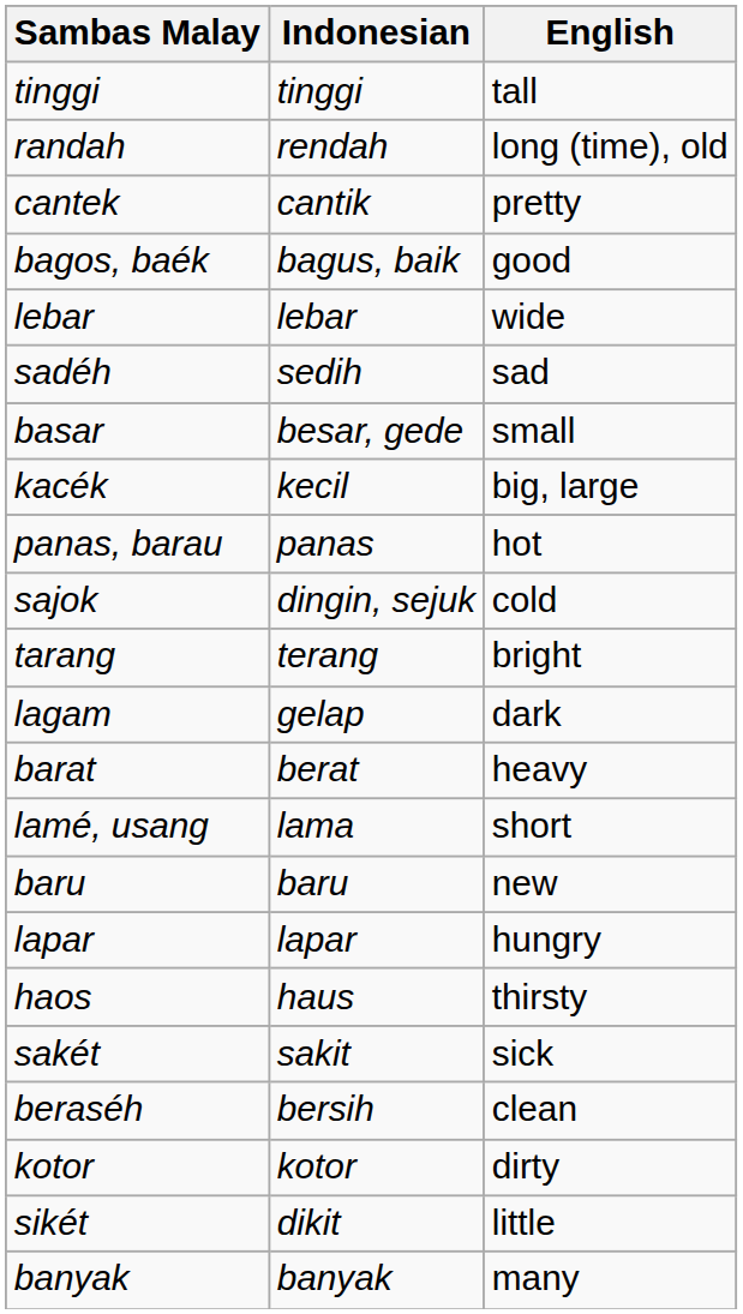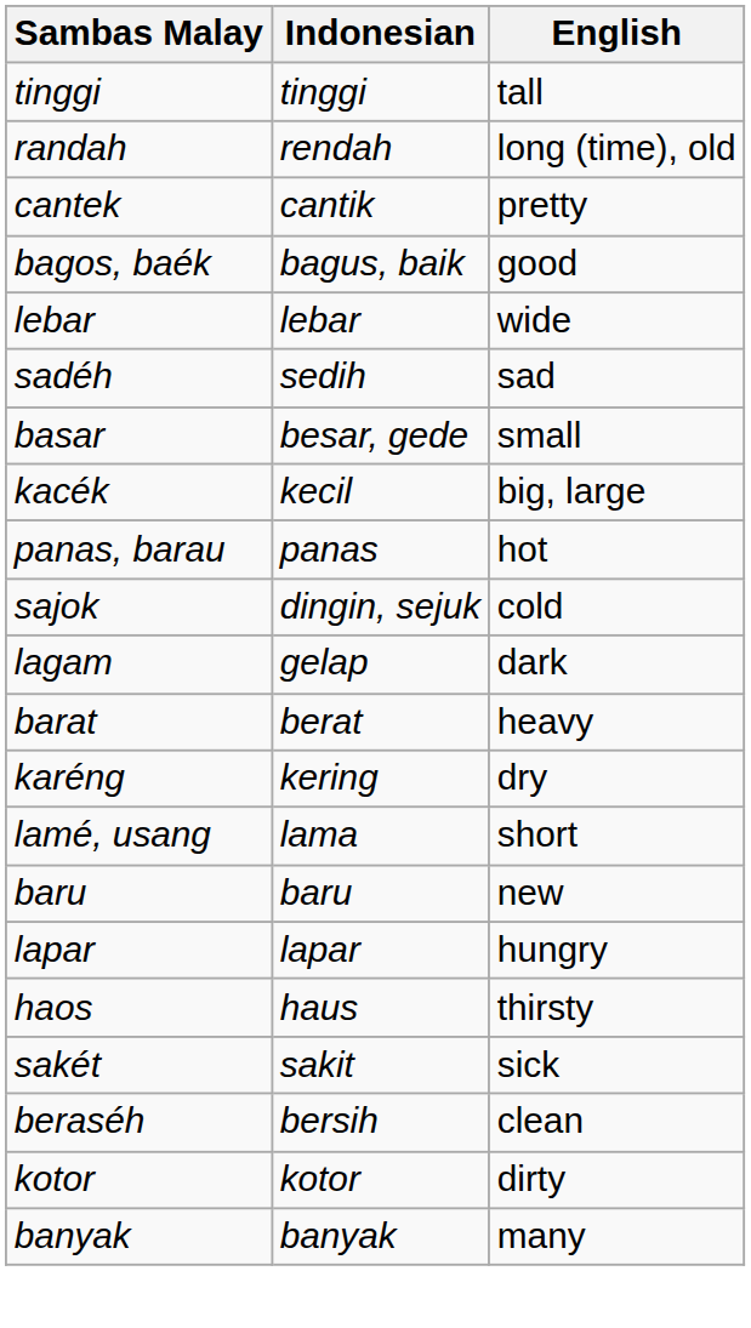 <table class="wikitable">
 <tr>
 <th>Sambas Malay</th>
 <th>Indonesian</th>
 <th>English</th>
 </tr>
 <tr>
 <td><em>tinggi</em></td>
 <td><em>tinggi</em></td>
 <td>tall</td>
 </tr>
 <tr>
 <td><em>randah</em></td>
 <td><em>rendah</em></td>
 <td>long (time), old</td>
 </tr>
 <tr>
 <td><em>cantek</em></td>
 <td><em>cantik</em></td>
 <td>pretty</td>
 </tr>
 <tr>
 <td><em>bagos, baék</em></td>
 <td><em>bagus, baik</em></td>
 <td>good</td>
 </tr>
 <tr>
 <td><em>lebar</em></td>
 <td><em>lebar</em></td>
 <td>wide</td>
 </tr>
 <tr>
 <td><em>sadéh</em></td>
 <td><em>sedih</em></td>
 <td>sad</td>
 </tr>
 <tr>
 <td><em>basar</em></td>
 <td><em>besar, gede</em></td>
 <td>small</td>
 </tr>
 <tr>
 <td><em>kacék</em></td>
 <td><em>kecil</em></td>
 <td>big, large</td>
 </tr>
 <tr>
 <td><em>panas, barau</em></td>
 <td><em>panas</em></td>
 <td>hot</td>
 </tr>
 <tr>
 <td><em>sajok</em></td>
 <td><em>dingin, sejuk</em></td>
 <td>cold</td>
 </tr>
 <tr>
-<td><em>tarang</em></td>
-<td><em>terang</em></td>
-<td>bright</td>
-</tr>
-<tr>
 <td><em>lagam</em></td>
 <td><em>gelap</em></td>
 <td>dark</td>
 </tr>
 <tr>
 <td><em>barat</em></td>
 <td><em>berat</em></td>
 <td>heavy</td>
+</tr>
+<tr>
+<td><em>karéng</em></td>
+<td><em>kering</em></td>
+<td>dry</td>
 </tr>
 <tr>
 <td><em>lamé, usang</em></td>
 <td><em>lama</em></td>
 <td>short</td>
 </tr>
 <tr>
 <td><em>baru</em></td>
 <td><em>baru</em></td>
 <td>new</td>
 </tr>
 <tr>
 <td><em>lapar</em></td>
 <td><em>lapar</em></td>
 <td>hungry</td>
 </tr>
 <tr>
 <td><em>haos</em></td>
 <td><em>haus</em></td>
 <td>thirsty</td>
 </tr>
 <tr>
 <td><em>sakét</em></td>
 <td><em>sakit</em></td>
 <td>sick</td>
 </tr>
 <tr>
 <td><em>beraséh</em></td>
 <td><em>bersih</em></td>
 <td>clean</td>
 </tr>
 <tr>
 <td><em>kotor</em></td>
 <td><em>kotor</em></td>
 <td>dirty</td>
 </tr>
 <tr>
-<td><em>sikét</em></td>
-<td><em>dikit</em></td>
-<td>little</td>
-</tr>
-<tr>
 <td><em>banyak</em></td>
 <td><em>banyak</em></td>
 <td>many</td>
 </tr>
 </table>
